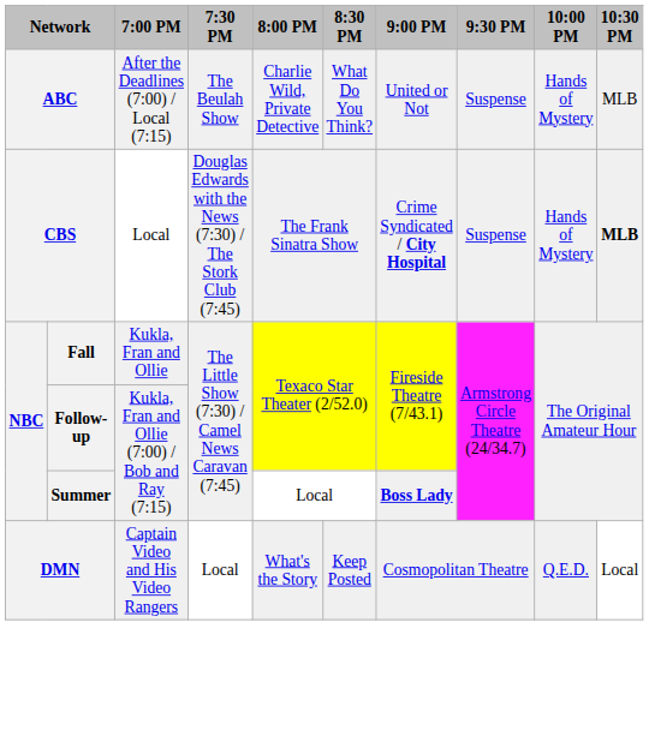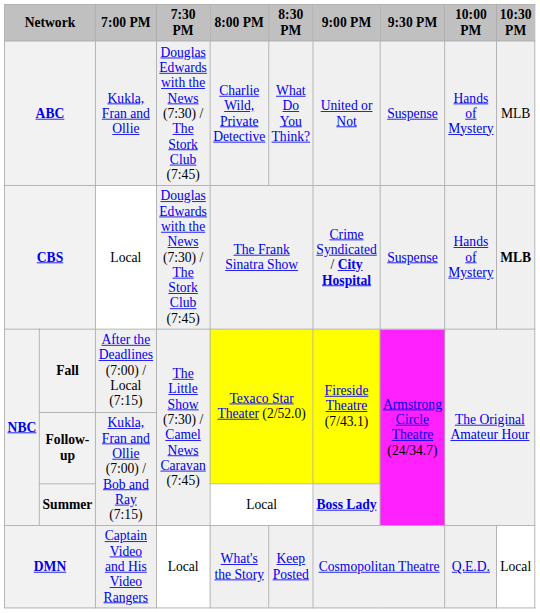 <table class="wikitable" style="width:100%;margin-right:0;text-align:center">
 <tr>
 <th colspan="2" style="background-color:#C0C0C0;text-align:center">Network</th>
 <th style="background-color:#C0C0C0;text-align:center">7:00 PM</th>
 <th style="background-color:#C0C0C0;text-align:center">7:30 PM</th>
 <th style="background-color:#C0C0C0;text-align:center">8:00 PM</th>
 <th style="background-color:#C0C0C0;text-align:center">8:30 PM</th>
 <th style="background-color:#C0C0C0;text-align:center">9:00 PM</th>
 <th style="background-color:#C0C0C0;text-align:center">9:30 PM</th>
 <th style="background-color:#C0C0C0;text-align:center">10:00 PM</th>
 <th style="background-color:#C0C0C0;text-align:center">10:30 PM</th>
 </tr>
 <tr>
 <th colspan="2" bgcolor="#C0C0C0"><a href='#'>ABC</a></th>
-<td bgcolor="#F0F0F0"><a href='#'>After the Deadlines</a> (7:00) / Local (7:15)</td>
-<td bgcolor="#F0F0F0"><a href='#'>The Beulah Show</a></td>
+<td bgcolor="#F0F0F0"><a href='#'>Kukla, Fran and Ollie</a></td>
+<td bgcolor="#F0F0F0"><a href='#'>Douglas Edwards with the News</a> (7:30) / <a href='#'>The Stork Club</a> (7:45)</td>
 <td bgcolor="#F0F0F0"><a href='#'>Charlie Wild, Private Detective</a></td>
 <td bgcolor="#F0F0F0"><a href='#'>What Do You Think?</a></td>
 <td bgcolor="#F0F0F0"><a href='#'>United or Not</a></td>
 <td bgcolor="#F0F0F0"><a href='#'>Suspense</a></td>
 <td bgcolor="#F0F0F0"><a href='#'>Hands of Mystery</a></td>
 <td bgcolor="#F0F0F0">MLB</td>
 </tr>
 <tr>
 <th colspan="2" bgcolor="#C0C0C0"><a href='#'>CBS</a></th>
 <td bgcolor="white">Local</td>
 <td bgcolor="#F0F0F0"><a href='#'>Douglas Edwards with the News</a> (7:30) / <a href='#'>The Stork Club</a> (7:45)</td>
 <td colspan="2" bgcolor="#F0F0F0"><a href='#'>The Frank Sinatra Show</a></td>
 <td bgcolor="#F0F0F0"><a href='#'>Crime Syndicated</a> / <strong><a href='#'>City Hospital</a></strong></td>
 <td bgcolor="#F0F0F0"><a href='#'>Suspense</a></td>
 <td bgcolor="#F0F0F0"><a href='#'>Hands of Mystery</a></td>
 <td bgcolor="#F0F0F0"><strong>MLB</strong></td>
 </tr>
 <tr>
 <th rowspan="3" bgcolor="#C0C0C0"><a href='#'>NBC</a></th>
 <th>Fall</th>
-<td bgcolor="#F0F0F0"><a href='#'>Kukla, Fran and Ollie</a></td>
+<td bgcolor="#F0F0F0"><a href='#'>After the Deadlines</a> (7:00) / Local (7:15)</td>
 <td rowspan="3" bgcolor="#F0F0F0"><a href='#'>The Little Show</a> (7:30) / <a href='#'>Camel News Caravan</a> (7:45)</td>
 <td colspan="2" rowspan="2" bgcolor="#FFFF00"><a href='#'>Texaco Star Theater</a> (2/52.0)</td>
 <td rowspan="2" bgcolor="#FFFF00"><a href='#'>Fireside Theatre</a> (7/43.1)</td>
 <td rowspan="3" bgcolor="#FF22FF"><a href='#'>Armstrong Circle Theatre</a> (24/34.7)</td>
 <td colspan="2" rowspan="3" bgcolor="#F0F0F0"><a href='#'>The Original Amateur Hour</a></td>
 </tr>
 <tr>
 <th>Follow-up</th>
 <td bgcolor="#F0F0F0" rowspan="2"><a href='#'>Kukla, Fran and Ollie</a> (7:00) / <a href='#'>Bob and Ray</a> (7:15)</td>
 </tr>
 <tr>
 <th>Summer</th>
 <td bgcolor="white" colspan="2">Local</td>
 <td bgcolor="#F0F0F0"><strong><a href='#'>Boss Lady</a></strong></td>
 </tr>
 <tr>
 <th colspan="2" bgcolor="#C0C0C0"><a href='#'>DMN</a></th>
 <td bgcolor="#F0F0F0"><a href='#'>Captain Video and His Video Rangers</a></td>
 <td bgcolor="white">Local</td>
 <td bgcolor="#F0F0F0"><a href='#'>What's the Story</a></td>
 <td bgcolor="#F0F0F0"><a href='#'>Keep Posted</a></td>
 <td colspan="2" bgcolor="#F0F0F0"><a href='#'>Cosmopolitan Theatre</a></td>
 <td bgcolor="#F0F0F0"><a href='#'>Q.E.D.</a></td>
 <td bgcolor="white">Local</td>
 </tr>
 </table>
